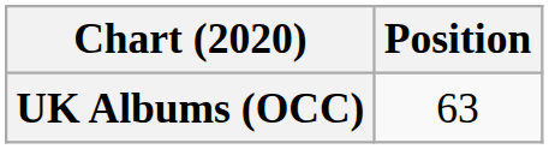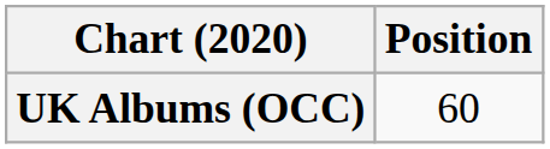 <table class="wikitable plainrowheaders" style="text-align:center">
 <tr>
 <th scope="col">Chart (2020)</th>
 <th scope="col">Position</th>
 </tr>
 <tr>
 <th scope="row">UK Albums (OCC)</th>
-<td>63</td>
+<td>60</td>
 </tr>
 </table>
